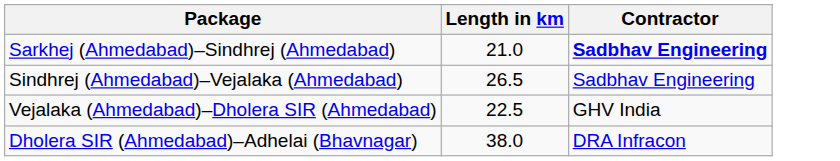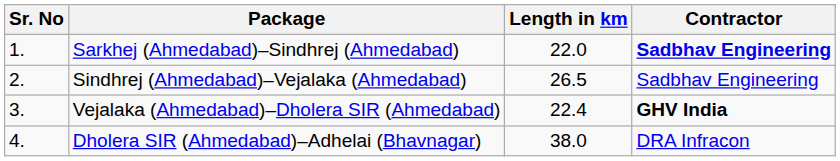 <table class=wikitable>
 <tr>
+<th>Sr.  No</th>
 <th>Package</th>
 <th>Length in <a href='#'>km</a></th>
 <th>Contractor</th>
 </tr>
 <tr>
+<td>1.</td>
 <td><a href='#'>Sarkhej</a> (<a href='#'>Ahmedabad</a>)–Sindhrej (<a href='#'>Ahmedabad</a>)</td>
-<td style="text-align:center;">21.0</td>
+<td style="text-align:center;">22.0</td>
 <td><strong><a href='#'>Sadbhav Engineering</a></strong></td>
 </tr>
 <tr>
+<td>2.</td>
 <td>Sindhrej (<a href='#'>Ahmedabad</a>)–Vejalaka (<a href='#'>Ahmedabad</a>)</td>
 <td style="text-align:center;">26.5</td>
 <td><a href='#'>Sadbhav Engineering</a></td>
 </tr>
 <tr>
+<td>3.</td>
 <td>Vejalaka (<a href='#'>Ahmedabad</a>)–<a href='#'>Dholera SIR</a> (<a href='#'>Ahmedabad</a>)</td>
-<td style="text-align:center;">22.5</td>
-<td>GHV India</td>
+<td style="text-align:center;">22.4</td>
+<td><strong>GHV India</strong></td>
 </tr>
 <tr>
+<td>4.</td>
 <td><a href='#'>Dholera SIR</a> (<a href='#'>Ahmedabad</a>)–Adhelai (<a href='#'>Bhavnagar</a>)</td>
 <td style="text-align:center;">38.0</td>
 <td><a href='#'>DRA Infracon</a></td>
 </tr>
 </table>
